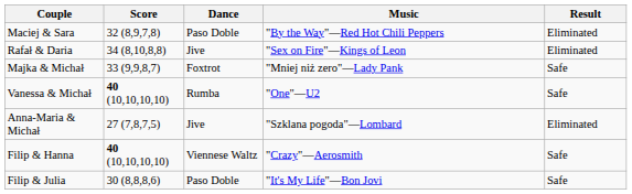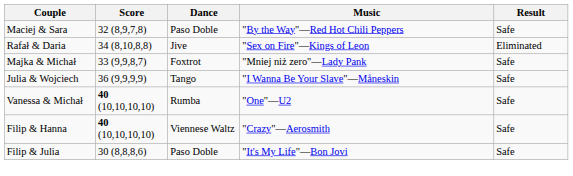 <table class="wikitable">
 <tr>
 <th style="width:160px;">Couple</th>
 <th style="width:110px;">Score</th>
 <th style="width:120px;">Dance</th>
 <th style="width:500px;">Music</th>
 <th style="width:120px;">Result</th>
 </tr>
 <tr>
 <td>Maciej & Sara</td>
 <td>32 (8,9,7,8)</td>
 <td>Paso Doble</td>
 <td>"<a href='#'>By the Way</a>"—<a href='#'>Red Hot Chili Peppers</a></td>
-<td>Eliminated</td>
+<td>Safe</td>
 </tr>
 <tr>
 <td>Rafał & Daria</td>
 <td>34 (8,10,8,8)</td>
 <td>Jive</td>
 <td>"<a href='#'>Sex on Fire</a>"—<a href='#'>Kings of Leon</a></td>
 <td>Eliminated</td>
 </tr>
 <tr>
 <td>Majka & Michał</td>
 <td>33 (9,9,8,7)</td>
 <td>Foxtrot</td>
 <td>"Mniej niż zero"—<a href='#'>Lady Pank</a></td>
 <td>Safe</td>
 </tr>
 <tr>
+<td>Julia & Wojciech</td>
+<td>36 (9,9,9,9)</td>
+<td>Tango</td>
+<td>"<a href='#'>I Wanna Be Your Slave</a>"—<a href='#'>Måneskin</a></td>
+<td>Safe</td>
+</tr>
+<tr>
 <td>Vanessa & Michał</td>
 <td><strong>40</strong> (10,10,10,10)</td>
 <td>Rumba</td>
 <td>"<a href='#'>One</a>"—<a href='#'>U2</a></td>
 <td>Safe</td>
-</tr>
-<tr>
-<td>Anna-Maria & Michał</td>
-<td>27 (7,8,7,5)</td>
-<td>Jive</td>
-<td>"Szklana pogoda"—<a href='#'>Lombard</a></td>
-<td>Eliminated</td>
 </tr>
 <tr>
 <td>Filip & Hanna</td>
 <td><strong>40</strong> (10,10,10,10)</td>
 <td>Viennese Waltz</td>
 <td>"<a href='#'>Crazy</a>"—<a href='#'>Aerosmith</a></td>
 <td>Safe</td>
 </tr>
 <tr>
 <td>Filip & Julia</td>
 <td>30 (8,8,8,6)</td>
 <td>Paso Doble</td>
 <td>"<a href='#'>It's My Life</a>"—<a href='#'>Bon Jovi</a></td>
 <td>Safe</td>
 </tr>
 </table>
